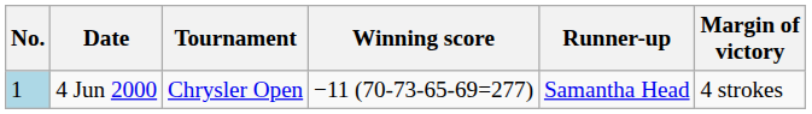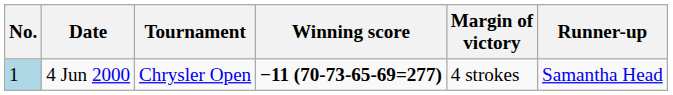 <table class="wikitable" style="font-size:95%;">
 <tr>
 <th>No.</th>
 <th>Date</th>
 <th>Tournament</th>
 <th>Winning score</th>
+<th>Margin of<br>victory</th>
 <th>Runner-up</th>
-<th>Margin of<br>victory</th>
 </tr>
 <tr>
 <td style="background: lightblue;">1</td>
 <td>4 Jun <a href='#'>2000</a></td>
 <td><a href='#'>Chrysler Open</a></td>
-<td>−11 (70-73-65-69=277)</td>
+<td><strong>−11 (70-73-65-69=277)</strong></td>
+<td>4 strokes</td>
 <td> <a href='#'>Samantha Head</a></td>
-<td>4 strokes</td>
 </tr>
 </table>
